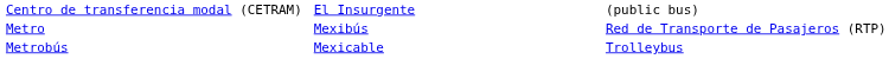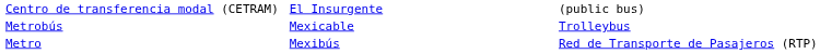 <table style="margin:auto">
 <tr>
 <td> <a href='#'>Centro de transferencia modal</a> (CETRAM) </td>
 <td width=33%> <a href='#'>El Insurgente</a></td>
 <td>  (public bus)</td>
 </tr>
 <tr>
+<td> <a href='#'>Metrobús</a></td>
+<td> <a href='#'>Mexicable</a></td>
+<td> <a href='#'>Trolleybus</a></td>
+</tr>
+<tr>
 <td> <a href='#'>Metro</a></td>
 <td> <a href='#'>Mexibús</a></td>
 <td> <a href='#'>Red de Transporte de Pasajeros</a> (RTP)</td>
 </tr>
-<tr>
-<td> <a href='#'>Metrobús</a></td>
-<td> <a href='#'>Mexicable</a></td>
-<td> <a href='#'>Trolleybus</a></td>
-</tr>
 </table>
